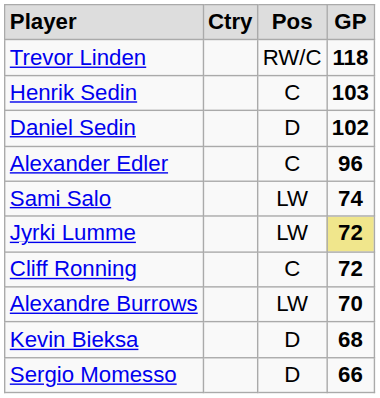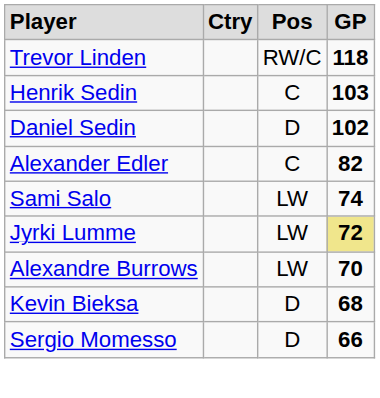 <table class="wikitable">
 <tr align="center" style="font-weight:bold; background-color:#dddddd;" |>
 <td align="left">Player</td>
 <td>Ctry</td>
 <td>Pos</td>
 <td>GP</td>
 </tr>
 <tr align="center">
 <td align="left"><a href='#'>Trevor Linden</a></td>
 <td></td>
 <td>RW/C</td>
 <td><strong>118</strong></td>
 </tr>
 <tr align="center">
 <td align="left"><a href='#'>Henrik Sedin</a></td>
 <td></td>
 <td>C</td>
 <td><strong>103</strong></td>
 </tr>
 <tr align="center">
 <td align="left"><a href='#'>Daniel Sedin</a></td>
 <td></td>
 <td>D</td>
 <td><strong>102</strong></td>
 </tr>
 <tr align="center">
 <td align="left"><a href='#'>Alexander Edler</a></td>
 <td></td>
 <td>C</td>
-<td><strong>96</strong></td>
+<td><strong>82</strong></td>
 </tr>
 <tr align="center">
 <td align="left"><a href='#'>Sami Salo</a></td>
 <td></td>
 <td>LW</td>
 <td><strong>74</strong></td>
 </tr>
 <tr align="center">
 <td align="left"><a href='#'>Jyrki Lumme</a></td>
 <td></td>
 <td>LW</td>
 <td style="background: khaki;"><strong>72</strong></td>
-</tr>
-<tr align="center">
-<td align="left"><a href='#'>Cliff Ronning</a></td>
-<td></td>
-<td>C</td>
-<td><strong>72</strong></td>
 </tr>
 <tr align="center">
 <td align="left"><a href='#'>Alexandre Burrows</a></td>
 <td></td>
 <td>LW</td>
 <td><strong>70</strong></td>
 </tr>
 <tr align="center">
 <td align="left"><a href='#'>Kevin Bieksa</a></td>
 <td></td>
 <td>D</td>
 <td><strong>68</strong></td>
 </tr>
 <tr align="center">
 <td align="left"><a href='#'>Sergio Momesso</a></td>
 <td></td>
 <td>D</td>
 <td><strong>66</strong></td>
 </tr>
 </table>
